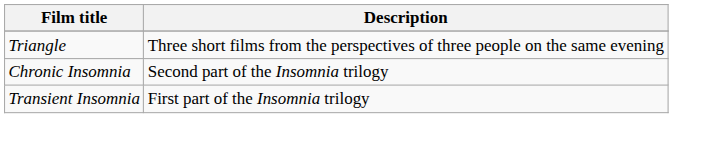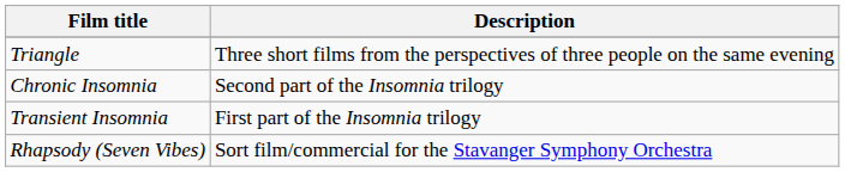 <table class="wikitable">
 <tr>
 <th>Film title</th>
 <th>Description</th>
 </tr>
 <tr>
 </tr>
 <tr>
 </tr>
 <tr>
 <td><em>Triangle</em></td>
 <td>Three short films from the perspectives of three people on the same evening</td>
 </tr>
 <tr>
 <td><em>Chronic Insomnia</em></td>
 <td>Second part of the <em>Insomnia</em> trilogy</td>
 </tr>
 <tr>
 <td><em>Transient Insomnia</em></td>
 <td>First part of the <em>Insomnia</em> trilogy</td>
 </tr>
+<tr>
+<td><em>Rhapsody (Seven Vibes)</em></td>
+<td>Sort film/commercial for the <a href='#'>Stavanger Symphony Orchestra</a></td>
+</tr>
 </table>
